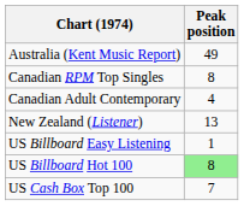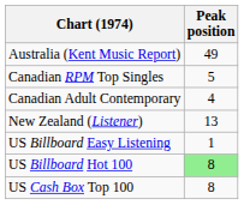 <table class="wikitable sortable">
 <tr>
 <th>Chart (1974)</th>
 <th>Peak<br>position</th>
 </tr>
 <tr>
 <td align="left">Australia (<a href='#'>Kent Music Report</a>)</td>
 <td style="text-align:center;">49</td>
 </tr>
 <tr>
 <td align="left">Canadian <a href='#'><em>RPM</em></a> Top Singles</td>
-<td style="text-align:center;">8</td>
+<td style="text-align:center;">5</td>
 </tr>
 <tr>
 <td align="left">Canadian Adult Contemporary</td>
 <td style="text-align:center;">4</td>
 </tr>
 <tr>
 <td>New Zealand (<em><a href='#'>Listener</a></em>)</td>
 <td style="text-align:center;">13</td>
 </tr>
 <tr>
 <td align="left">US <em>Billboard</em> <a href='#'>Easy Listening</a></td>
 <td style="text-align:center;">1</td>
 </tr>
 <tr>
 <td align="left">US <em><a href='#'>Billboard</a></em> <a href='#'>Hot 100</a></td>
 <td style="background: lightgreen; text-align:center;">8</td>
 </tr>
 <tr>
 <td align="left">US <em><a href='#'>Cash Box</a></em> Top 100</td>
-<td style="text-align:center;">7</td>
+<td style="text-align:center;">8</td>
 </tr>
 </table>
